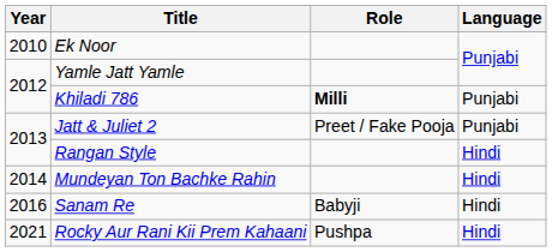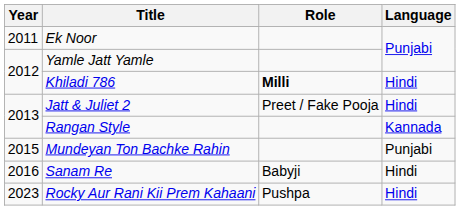 <table class="wikitable">
 <tr>
 <th>Year</th>
 <th>Title</th>
 <th>Role</th>
 <th>Language</th>
 </tr>
 <tr>
-<td>2010</td>
+<td>2011</td>
 <td><em>Ek Noor</em></td>
 <td></td>
 <td rowspan="2"><a href='#'>Punjabi</a></td>
 </tr>
 <tr>
 <td rowspan="2">2012</td>
 <td><em>Yamle Jatt Yamle</em></td>
 <td></td>
 </tr>
 <tr>
 <td><em><a href='#'>Khiladi 786</a></em></td>
 <td><strong>Milli</strong></td>
-<td>Punjabi</td>
+<td><a href='#'>Hindi</a></td>
 </tr>
 <tr>
 <td rowspan="2">2013</td>
 <td><em><a href='#'>Jatt & Juliet 2</a></em></td>
 <td>Preet / Fake Pooja</td>
-<td>Punjabi</td>
+<td><a href='#'>Hindi</a></td>
 </tr>
 <tr>
 <td><em><a href='#'>Rangan Style</a></em></td>
 <td></td>
-<td><a href='#'>Hindi</a></td>
+<td><a href='#'>Kannada</a></td>
 </tr>
 <tr>
-<td>2014</td>
+<td>2015</td>
 <td><em><a href='#'>Mundeyan Ton Bachke Rahin</a></em></td>
 <td></td>
-<td><a href='#'>Hindi</a></td>
+<td>Punjabi</td>
 </tr>
 <tr>
 <td>2016</td>
 <td><em><a href='#'>Sanam Re</a></em></td>
 <td>Babyji</td>
 <td>Hindi</td>
 </tr>
 <tr>
-<td>2021</td>
+<td>2023</td>
 <td><em><a href='#'>Rocky Aur Rani Kii Prem Kahaani</a></em></td>
 <td>Pushpa</td>
 <td><a href='#'>Hindi</a></td>
 </tr>
 </table>
